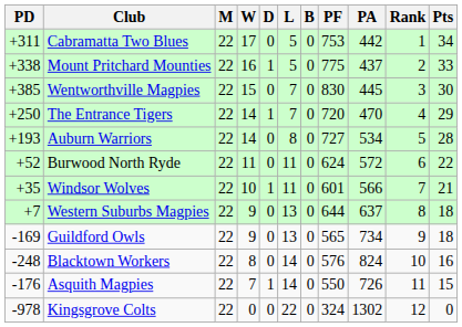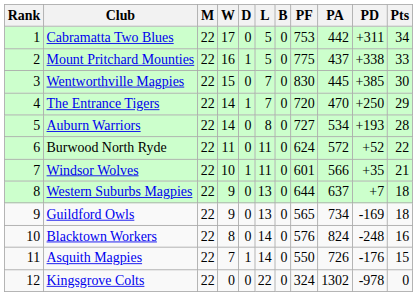 <table class="wikitable sortable" style="text-align:right;">
 <tr>
-<th>PD</th>
+<th>Rank</th>
 <th>Club</th>
 <th>M</th>
 <th>W</th>
 <th>D</th>
 <th>L</th>
 <th>B</th>
 <th>PF</th>
 <th>PA</th>
-<th>Rank</th>
+<th>PD</th>
 <th>Pts</th>
 </tr>
 <tr style="background: #ccffcc;">
-<td>+311</td>
+<td>1</td>
 <td style="text-align:left;"> <a href='#'>Cabramatta Two Blues</a></td>
 <td>22</td>
 <td>17</td>
 <td>0</td>
 <td>5</td>
 <td>0</td>
 <td>753</td>
 <td>442</td>
-<td>1</td>
+<td>+311</td>
 <td>34</td>
 </tr>
 <tr style="background: #ccffcc;">
-<td>+338</td>
+<td>2</td>
 <td style="text-align:left;"> <a href='#'>Mount Pritchard Mounties </a></td>
 <td>22</td>
 <td>16</td>
 <td>1</td>
 <td>5</td>
 <td>0</td>
 <td>775</td>
 <td>437</td>
-<td>2</td>
+<td>+338</td>
 <td>33</td>
 </tr>
 <tr style="background: #ccffcc;">
-<td>+385</td>
+<td>3</td>
 <td style="text-align:left;"> <a href='#'>Wentworthville Magpies</a></td>
 <td>22</td>
 <td>15</td>
 <td>0</td>
 <td>7</td>
 <td>0</td>
 <td>830</td>
 <td>445</td>
-<td>3</td>
+<td>+385</td>
 <td>30</td>
 </tr>
 <tr style="background: #ccffcc;">
-<td>+250</td>
+<td>4</td>
 <td style="text-align:left;"> <a href='#'>The Entrance Tigers</a></td>
 <td>22</td>
 <td>14</td>
 <td>1</td>
 <td>7</td>
 <td>0</td>
 <td>720</td>
 <td>470</td>
-<td>4</td>
+<td>+250</td>
 <td>29</td>
 </tr>
 <tr style="background: #ccffcc;">
-<td>+193</td>
+<td>5</td>
 <td style="text-align:left;"><a href='#'>Auburn Warriors</a></td>
 <td>22</td>
 <td>14</td>
 <td>0</td>
 <td>8</td>
 <td>0</td>
 <td>727</td>
 <td>534</td>
-<td>5</td>
+<td>+193</td>
 <td>28</td>
 </tr>
 <tr style="background: #ccffcc;">
-<td>+52</td>
+<td>6</td>
 <td style="text-align:left;">Burwood North Ryde</td>
 <td>22</td>
 <td>11</td>
 <td>0</td>
 <td>11</td>
 <td>0</td>
 <td>624</td>
 <td>572</td>
-<td>6</td>
+<td>+52</td>
 <td>22</td>
 </tr>
 <tr style="background: #ccffcc;">
-<td>+35</td>
+<td>7</td>
 <td style="text-align:left;"> <a href='#'>Windsor Wolves</a></td>
 <td>22</td>
 <td>10</td>
 <td>1</td>
 <td>11</td>
 <td>0</td>
 <td>601</td>
 <td>566</td>
-<td>7</td>
+<td>+35</td>
 <td>21</td>
 </tr>
 <tr style="background: #ccffcc;">
-<td>+7</td>
+<td>8</td>
 <td style="text-align:left;"> <a href='#'>Western Suburbs Magpies</a></td>
 <td>22</td>
 <td>9</td>
 <td>0</td>
 <td>13</td>
 <td>0</td>
 <td>644</td>
 <td>637</td>
-<td>8</td>
+<td>+7</td>
 <td>18</td>
 </tr>
 <tr>
-<td>-169</td>
+<td>9</td>
 <td style="text-align:left;"> <a href='#'>Guildford Owls</a></td>
 <td>22</td>
 <td>9</td>
 <td>0</td>
 <td>13</td>
 <td>0</td>
 <td>565</td>
 <td>734</td>
-<td>9</td>
+<td>-169</td>
 <td>18</td>
 </tr>
 <tr>
-<td>-248</td>
+<td>10</td>
 <td style="text-align:left;"><a href='#'>Blacktown Workers</a></td>
 <td>22</td>
 <td>8</td>
 <td>0</td>
 <td>14</td>
 <td>0</td>
 <td>576</td>
 <td>824</td>
-<td>10</td>
+<td>-248</td>
 <td>16</td>
 </tr>
 <tr>
-<td>-176</td>
+<td>11</td>
 <td style="text-align:left;"> <a href='#'>Asquith Magpies</a></td>
 <td>22</td>
 <td>7</td>
 <td>1</td>
 <td>14</td>
 <td>0</td>
 <td>550</td>
 <td>726</td>
-<td>11</td>
+<td>-176</td>
 <td>15</td>
 </tr>
 <tr>
-<td>-978</td>
+<td>12</td>
 <td style="text-align:left;"> <a href='#'>Kingsgrove Colts</a></td>
 <td>22</td>
 <td>0</td>
 <td>0</td>
 <td>22</td>
 <td>0</td>
 <td>324</td>
 <td>1302</td>
-<td>12</td>
+<td>-978</td>
 <td>0</td>
 </tr>
 </table>
